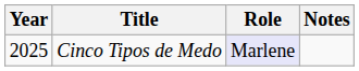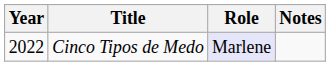 <table class="wikitable sortable">
 <tr>
 <th>Year</th>
 <th>Title</th>
 <th>Role</th>
 <th>Notes</th>
 </tr>
 <tr>
-<td>2025</td>
+<td>2022</td>
 <td><em>Cinco Tipos de Medo</em></td>
 <td style="background: lavender;">Marlene</td>
 <td></td>
 </tr>
 </table>
